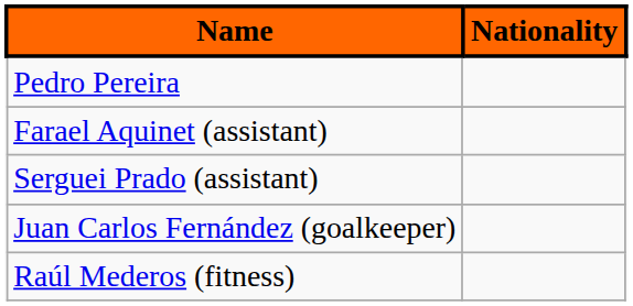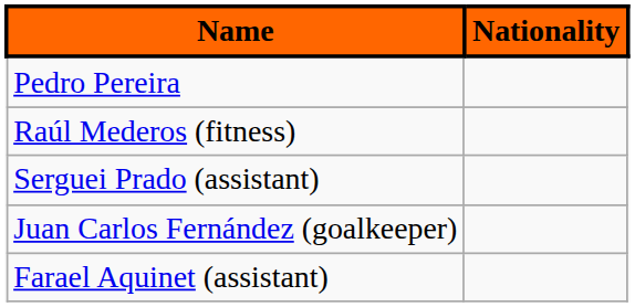 <table class="wikitable sortable">
 <tr>
 <th style="background:#FF6600; color:#000000; border:2px solid #000000;" scope="col">Name</th>
 <th style="background:#FF6600; color:#000000; border:2px solid #000000;" scope="col">Nationality</th>
 </tr>
 <tr>
 <td><a href='#'>Pedro Pereira</a></td>
 <td></td>
 </tr>
 <tr>
-<td><a href='#'>Farael Aquinet</a> (assistant)</td>
+<td><a href='#'>Raúl Mederos</a> (fitness)</td>
 <td></td>
 </tr>
 <tr>
 <td><a href='#'>Serguei Prado</a> (assistant)</td>
 <td></td>
 </tr>
 <tr>
 <td><a href='#'>Juan Carlos Fernández</a> (goalkeeper)</td>
 <td></td>
 </tr>
 <tr>
-<td><a href='#'>Raúl Mederos</a> (fitness)</td>
+<td><a href='#'>Farael Aquinet</a> (assistant)</td>
 <td></td>
 </tr>
 </table>
